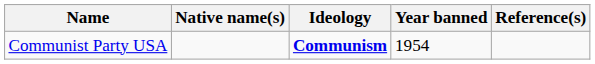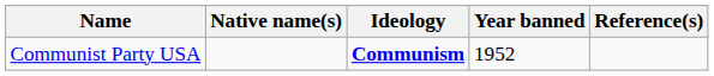 <table class="wikitable sortable">
 <tr>
 <th>Name</th>
 <th>Native name(s)</th>
 <th>Ideology</th>
 <th>Year banned</th>
 <th>Reference(s)</th>
 </tr>
 <tr>
 <td><a href='#'>Communist Party USA</a></td>
 <td></td>
 <td><strong><a href='#'>Communism</a></strong></td>
-<td>1954</td>
+<td>1952</td>
 <td></td>
 </tr>
 </table>
